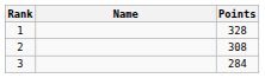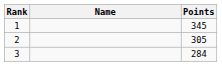 <table class="wikitable" border="1" style="text-align:center">
 <tr>
 <th width=30>Rank</th>
 <th width=220>Name</th>
 <th width=25>Points</th>
 </tr>
 <tr>
 <td>1</td>
 <td align="left"></td>
-<td>328</td>
+<td>345</td>
 </tr>
 <tr>
 <td>2</td>
 <td align="left"></td>
-<td>308</td>
+<td>305</td>
 </tr>
 <tr>
 <td>3</td>
 <td align="left"></td>
 <td>284</td>
 </tr>
 </table>
